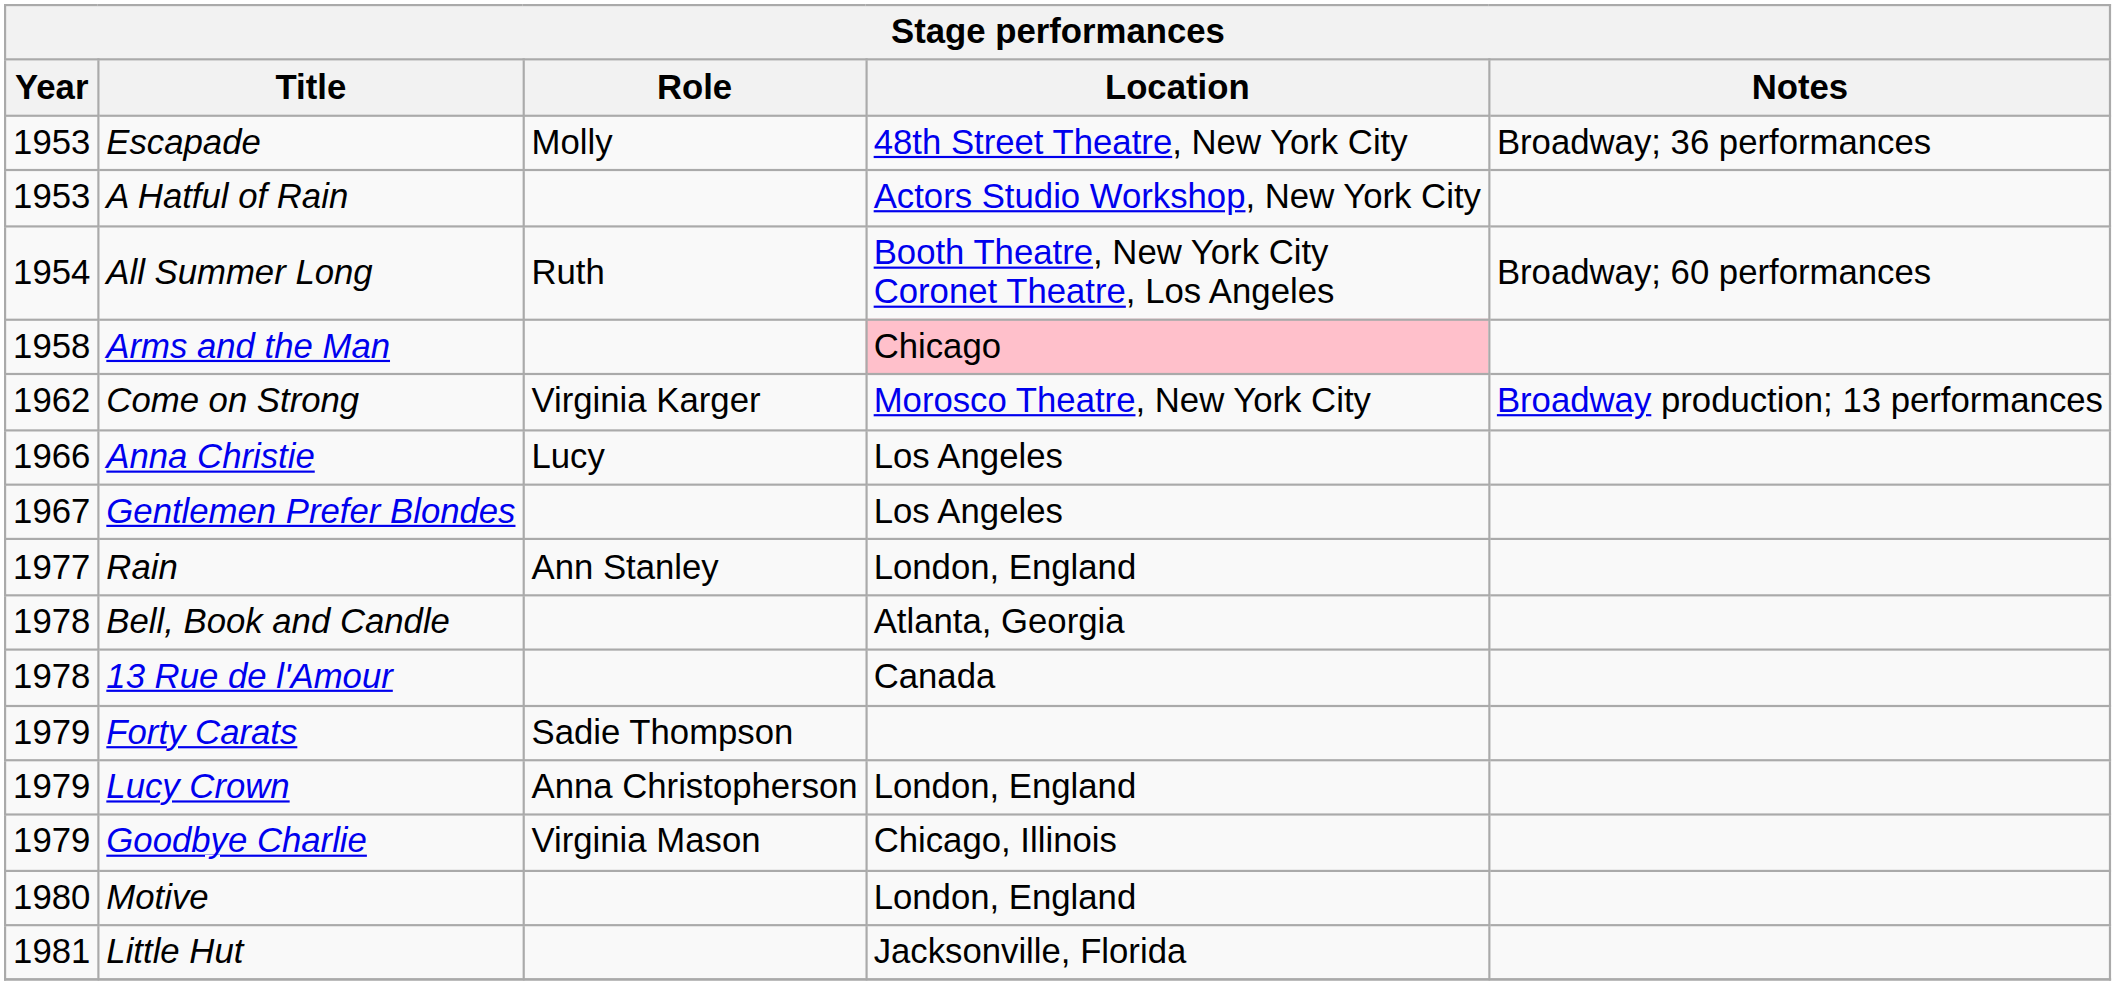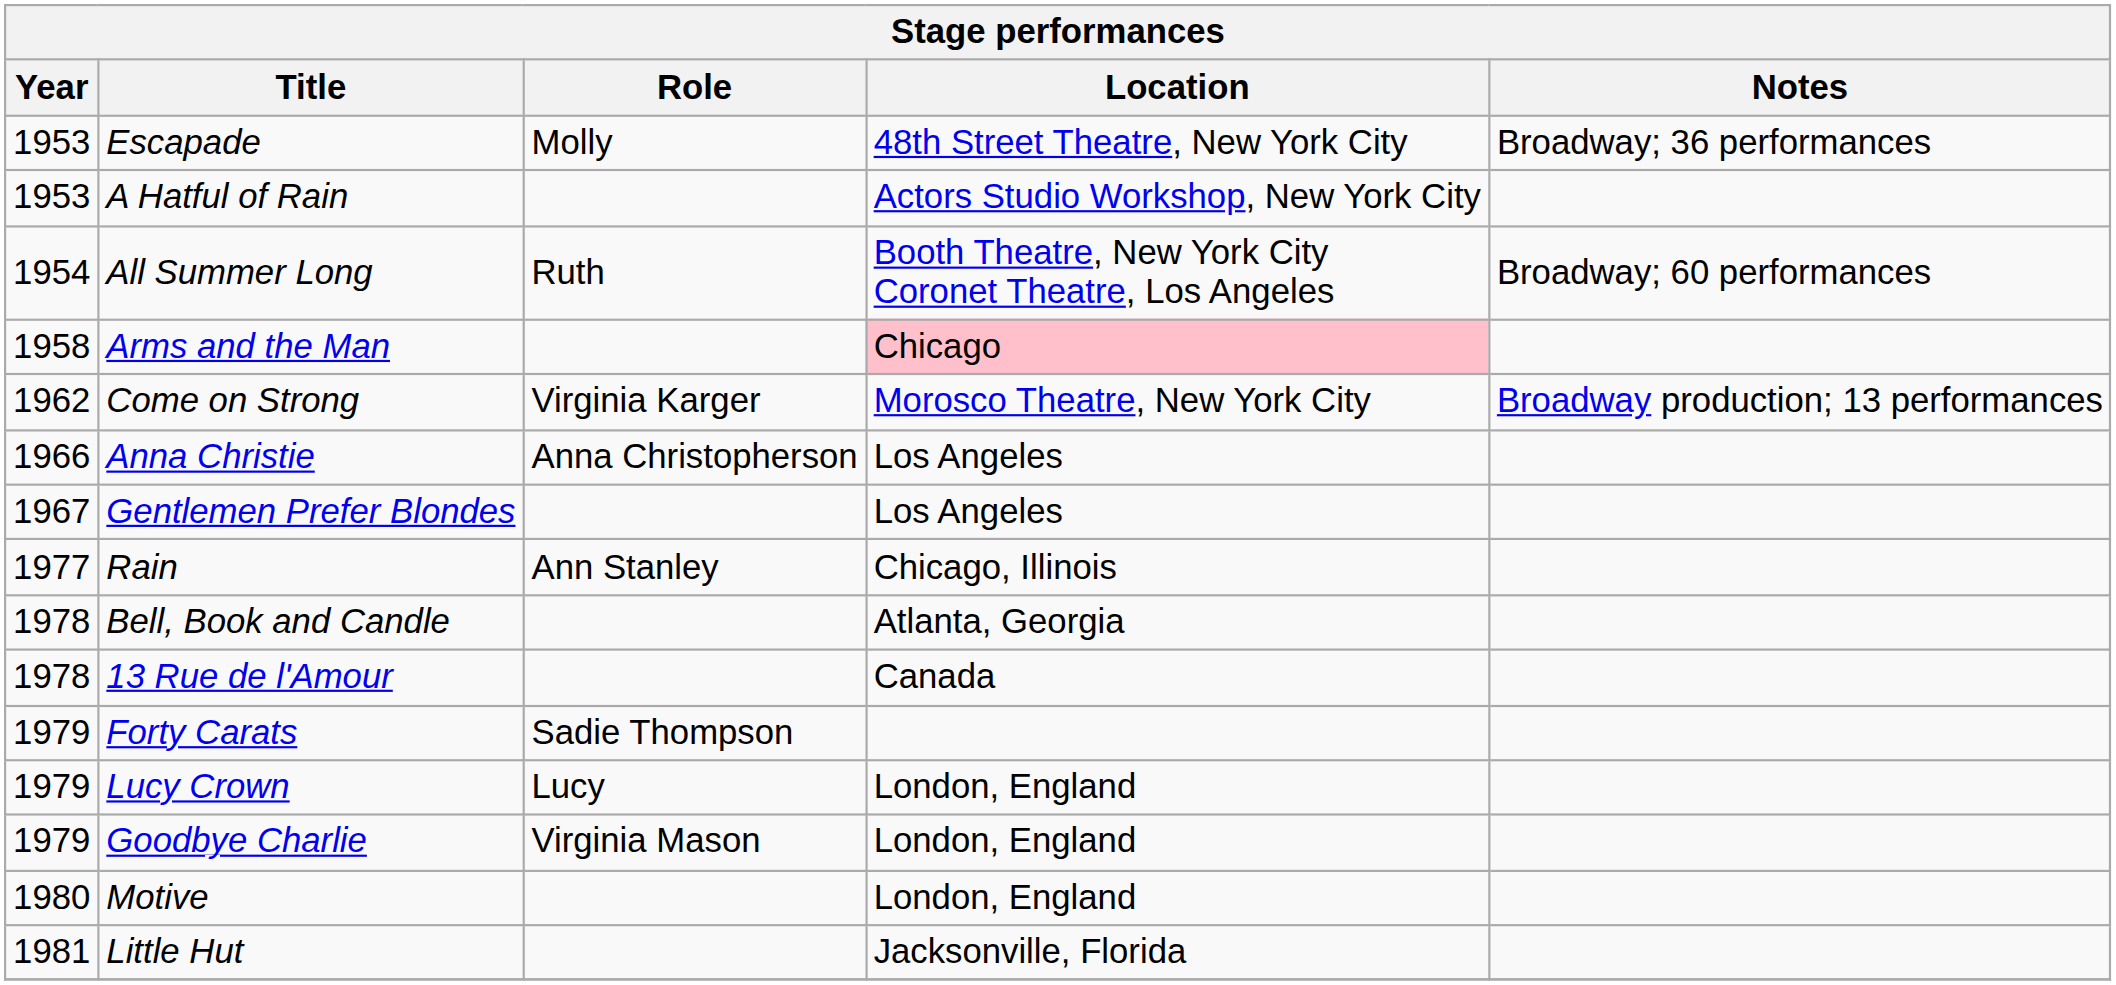 <table class="wikitable plainrowheaders sortable">
 <tr>
 <th colspan=5>Stage performances </th>
 </tr>
 <tr>
 <th>Year</th>
 <th>Title</th>
 <th>Role</th>
 <th>Location</th>
 <th>Notes</th>
 </tr>
 <tr>
 <td>1953</td>
 <td><em>Escapade</em></td>
 <td>Molly</td>
 <td><a href='#'>48th Street Theatre</a>, New York City</td>
 <td>Broadway; 36 performances</td>
 </tr>
 <tr>
 <td>1953</td>
 <td><em>A Hatful of Rain</em></td>
 <td></td>
 <td><a href='#'>Actors Studio Workshop</a>, New York City</td>
 <td></td>
 </tr>
 <tr>
 <td>1954</td>
 <td><em>All Summer Long</em></td>
 <td>Ruth</td>
 <td><a href='#'>Booth Theatre</a>, New York City<br><a href='#'>Coronet Theatre</a>, Los Angeles</td>
 <td>Broadway; 60 performances</td>
 </tr>
 <tr>
 <td>1958</td>
 <td><em><a href='#'>Arms and the Man</a></em></td>
 <td></td>
 <td style="background: pink;">Chicago</td>
 <td></td>
 </tr>
 <tr>
 <td>1962</td>
 <td><em>Come on Strong</em></td>
 <td>Virginia Karger</td>
 <td><a href='#'>Morosco Theatre</a>, New York City</td>
 <td><a href='#'>Broadway</a> production; 13 performances</td>
 </tr>
 <tr>
 <td>1966</td>
 <td><em><a href='#'>Anna Christie</a></em></td>
-<td>Lucy</td>
+<td>Anna Christopherson</td>
 <td>Los Angeles</td>
 <td></td>
 </tr>
 <tr>
 <td>1967</td>
 <td><em><a href='#'>Gentlemen Prefer Blondes</a></em></td>
 <td></td>
 <td>Los Angeles</td>
 <td></td>
 </tr>
 <tr>
 <td>1977</td>
 <td><em>Rain</em></td>
 <td>Ann Stanley</td>
-<td>London, England</td>
+<td>Chicago, Illinois</td>
 <td></td>
 </tr>
 <tr>
 <td>1978</td>
 <td><em>Bell, Book and Candle</em></td>
 <td></td>
 <td>Atlanta, Georgia</td>
 <td></td>
 </tr>
 <tr>
 <td>1978</td>
 <td><em><a href='#'>13 Rue de l'Amour</a></em></td>
 <td></td>
 <td>Canada</td>
 <td></td>
 </tr>
 <tr>
 <td>1979</td>
 <td><em><a href='#'>Forty Carats</a></em></td>
 <td>Sadie Thompson</td>
 <td></td>
 <td></td>
 </tr>
 <tr>
 <td>1979</td>
 <td><em><a href='#'>Lucy Crown</a></em></td>
-<td>Anna Christopherson</td>
+<td>Lucy</td>
 <td>London, England</td>
 <td></td>
 </tr>
 <tr>
 <td>1979</td>
 <td><em><a href='#'>Goodbye Charlie</a></em></td>
 <td>Virginia Mason</td>
-<td>Chicago, Illinois</td>
+<td>London, England</td>
 <td></td>
 </tr>
 <tr>
 <td>1980</td>
 <td><em>Motive</em></td>
 <td></td>
 <td>London, England</td>
 <td></td>
 </tr>
 <tr>
 <td>1981</td>
 <td><em>Little Hut</em></td>
 <td></td>
 <td>Jacksonville, Florida</td>
 <td></td>
 </tr>
 <tr>
 </tr>
 </table>
